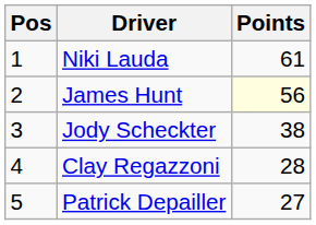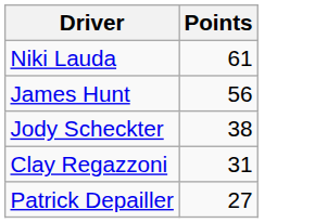 <table class="wikitable" style="font-size: 95%;">
 <tr>
-<th>Pos</th>
 <th>Driver</th>
 <th>Points</th>
 </tr>
 <tr>
-<td>1</td>
 <td> <a href='#'>Niki Lauda</a></td>
 <td align="right">61</td>
 </tr>
 <tr>
-<td>2</td>
 <td> <a href='#'>James Hunt</a></td>
-<td align="right" style="background: lightyellow;">56</td>
+<td align="right">56</td>
 </tr>
 <tr>
-<td>3</td>
 <td> <a href='#'>Jody Scheckter</a></td>
 <td align="right">38</td>
 </tr>
 <tr>
-<td>4</td>
 <td> <a href='#'>Clay Regazzoni</a></td>
-<td align="right">28</td>
+<td align="right">31</td>
 </tr>
 <tr>
-<td>5</td>
 <td> <a href='#'>Patrick Depailler</a></td>
 <td align="right">27</td>
 </tr>
 </table>
